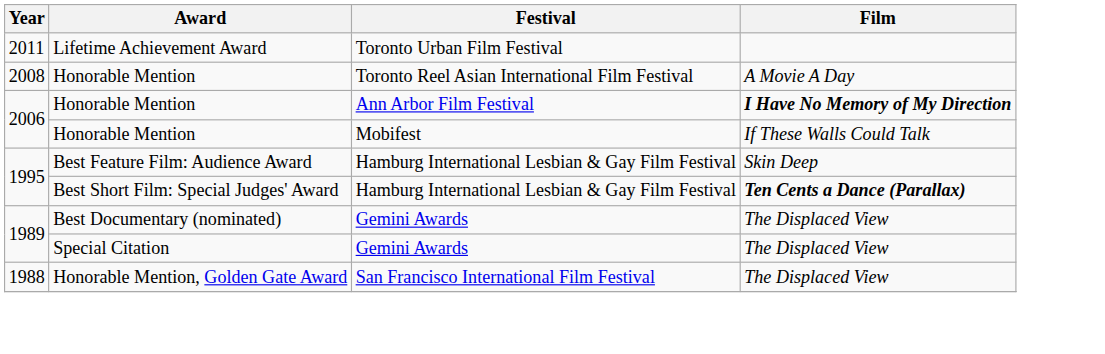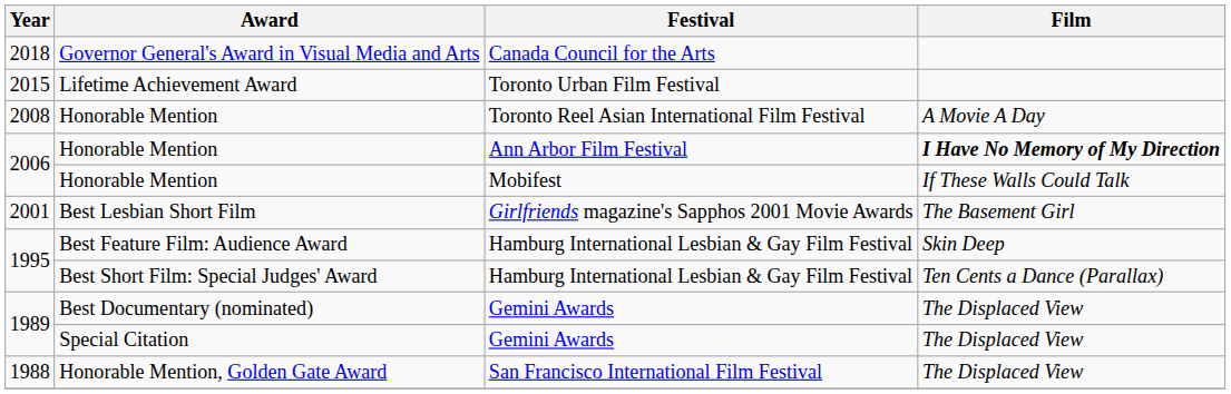 <table class="wikitable sortable" border="1">
 <tr>
 <th>Year</th>
 <th>Award</th>
 <th>Festival</th>
 <th>Film</th>
 </tr>
 <tr>
-<td>2011</td>
+<td>2018</td>
+<td><a href='#'>Governor General's Award in Visual Media and Arts</a></td>
+<td><a href='#'>Canada Council for the Arts</a></td>
+<td></td>
+</tr>
+<tr>
+<td>2015</td>
 <td>Lifetime Achievement Award</td>
 <td>Toronto Urban Film Festival</td>
 <td></td>
 </tr>
 <tr>
 <td>2008</td>
 <td>Honorable Mention</td>
 <td>Toronto Reel Asian International Film Festival</td>
 <td><em>A Movie A Day</em></td>
 </tr>
 <tr>
 <td rowspan=2>2006</td>
 <td>Honorable Mention</td>
 <td><a href='#'>Ann Arbor Film Festival</a></td>
 <td><strong><em>I Have No Memory of My Direction</em></strong></td>
 </tr>
 <tr>
 <td>Honorable Mention</td>
 <td>Mobifest</td>
 <td><em>If These Walls Could Talk</em></td>
 </tr>
 <tr>
+<td>2001</td>
+<td>Best Lesbian Short Film</td>
+<td><em><a href='#'>Girlfriends</a></em> magazine's Sapphos 2001 Movie Awards</td>
+<td><em>The Basement Girl</em></td>
+</tr>
+<tr>
 <td rowspan=2>1995</td>
 <td>Best Feature Film: Audience Award</td>
 <td>Hamburg International Lesbian & Gay Film Festival</td>
 <td><em>Skin Deep</em></td>
 </tr>
 <tr>
 <td>Best Short Film: Special Judges' Award</td>
 <td>Hamburg International Lesbian & Gay Film Festival</td>
-<td><strong><em>Ten Cents a Dance (Parallax)</em></strong></td>
+<td><em>Ten Cents a Dance (Parallax)</em></td>
 </tr>
 <tr>
 <td rowspan=2>1989</td>
 <td>Best Documentary (nominated)</td>
 <td><a href='#'>Gemini Awards</a></td>
 <td><em>The Displaced View</em></td>
 </tr>
 <tr>
 <td>Special Citation</td>
 <td><a href='#'>Gemini Awards</a></td>
 <td><em>The Displaced View</em></td>
 </tr>
 <tr>
 <td>1988</td>
 <td>Honorable Mention, <a href='#'>Golden Gate Award</a></td>
 <td><a href='#'>San Francisco International Film Festival</a></td>
 <td><em>The Displaced View</em></td>
 </tr>
 <tr>
 </tr>
 </table>
